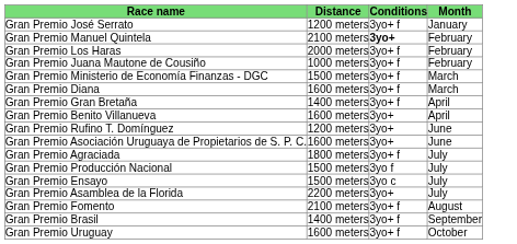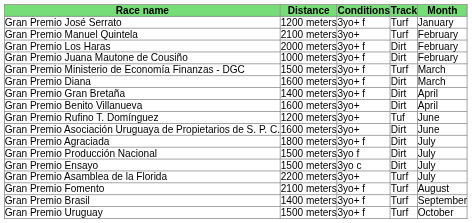 <table class = "sortable" | border="1" cellpadding="0" style="border-collapse: collapse; font-size:90%">
 <tr bgcolor="#77dd77" align="center">
 <th>Race name</th>
 <th>Distance</th>
 <th>Conditions</th>
+<th>Track</th>
 <th>Month</th>
 </tr>
 <tr>
 <td>Gran Premio José Serrato</td>
 <td>1200 meters</td>
 <td>3yo+ f</td>
+<td>Turf</td>
 <td>January</td>
 </tr>
 <tr>
 <td>Gran Premio Manuel Quintela</td>
 <td>2100 meters</td>
-<td><strong>3yo+</strong></td>
+<td>3yo+</td>
+<td>Turf</td>
 <td>February</td>
 </tr>
 <tr>
 <td>Gran Premio Los Haras</td>
 <td>2000 meters</td>
 <td>3yo+ f</td>
+<td>Dirt</td>
 <td>February</td>
 </tr>
 <tr>
 <td>Gran Premio Juana Mautone de Cousiño</td>
 <td>1000 meters</td>
 <td>3yo+ f</td>
+<td>Dirt</td>
 <td>February</td>
 </tr>
 <tr>
 <td>Gran Premio Ministerio de Economía Finanzas - DGC</td>
 <td>1500 meters</td>
 <td>3yo+ f</td>
+<td>Turf</td>
 <td>March</td>
 </tr>
 <tr>
 <td>Gran Premio Diana</td>
 <td>1600 meters</td>
 <td>3yo+ f</td>
+<td>Dirt</td>
 <td>March</td>
 </tr>
 <tr>
 <td>Gran Premio Gran Bretaña</td>
 <td>1400 meters</td>
 <td>3yo+ f</td>
+<td>Dirt</td>
 <td>April</td>
 </tr>
 <tr>
 <td>Gran Premio Benito Villanueva</td>
 <td>1600 meters</td>
 <td>3yo+</td>
+<td>Dirt</td>
 <td>April</td>
 </tr>
 <tr>
 <td>Gran Premio Rufino T. Domínguez</td>
 <td>1200 meters</td>
 <td>3yo+</td>
+<td>Tuf</td>
 <td>June</td>
 </tr>
 <tr>
 <td>Gran Premio Asociación Uruguaya de Propietarios de S. P. C.</td>
 <td>1600 meters</td>
 <td>3yo+</td>
+<td>Dirt</td>
 <td>June</td>
 </tr>
 <tr>
 <td>Gran Premio Agraciada</td>
 <td>1800 meters</td>
 <td>3yo+ f</td>
+<td>Dirt</td>
 <td>July</td>
 </tr>
 <tr>
 <td>Gran Premio Producción Nacional</td>
 <td>1500 meters</td>
 <td>3yo f</td>
+<td>Dirt</td>
 <td>July</td>
 </tr>
 <tr>
 <td>Gran Premio Ensayo</td>
 <td>1500 meters</td>
 <td>3yo c</td>
+<td>Dirt</td>
 <td>July</td>
 </tr>
 <tr>
 <td>Gran Premio Asamblea de la Florida</td>
 <td>2200 meters</td>
 <td>3yo+</td>
+<td>Turf</td>
 <td>July</td>
 </tr>
 <tr>
 <td>Gran Premio Fomento</td>
 <td>2100 meters</td>
 <td>3yo+ f</td>
+<td>Turf</td>
 <td>August</td>
 </tr>
 <tr>
 <td>Gran Premio Brasil</td>
 <td>1400 meters</td>
 <td>3yo+ f</td>
+<td>Turf</td>
 <td>September</td>
 </tr>
 <tr>
 <td>Gran Premio Uruguay</td>
-<td>1600 meters</td>
+<td>1500 meters</td>
 <td>3yo+ f</td>
+<td>Turf</td>
 <td>October</td>
 </tr>
 </table>
